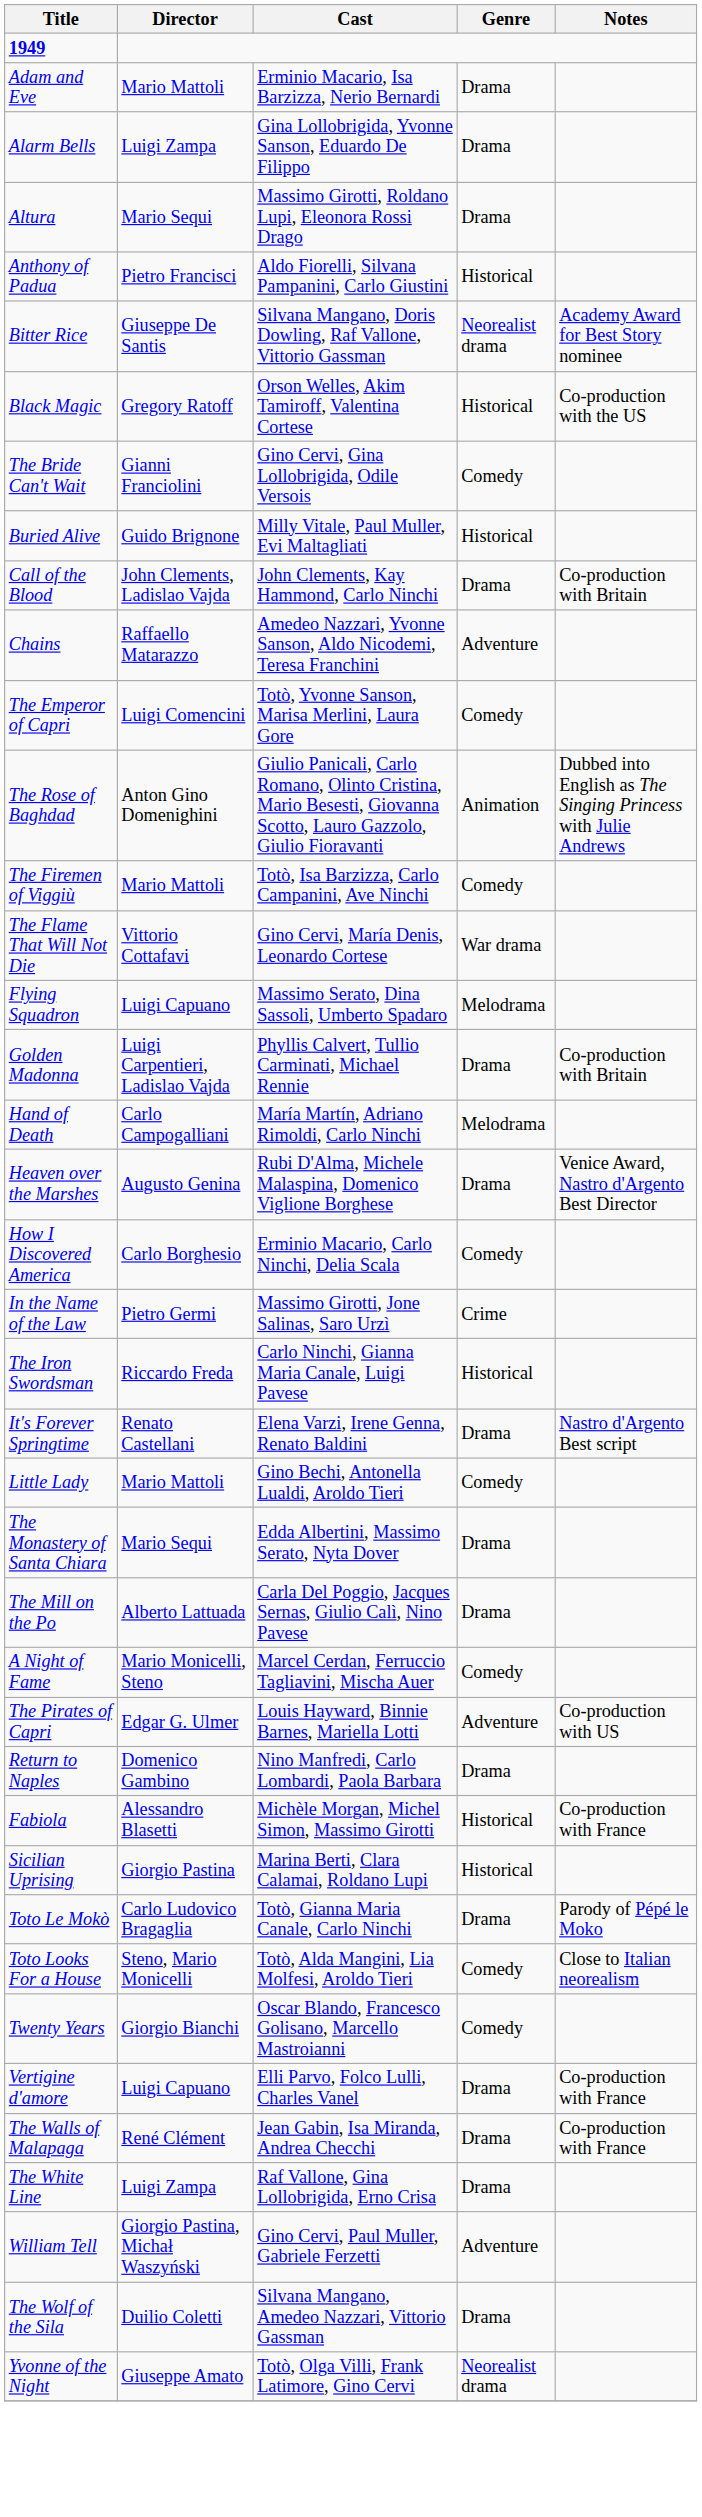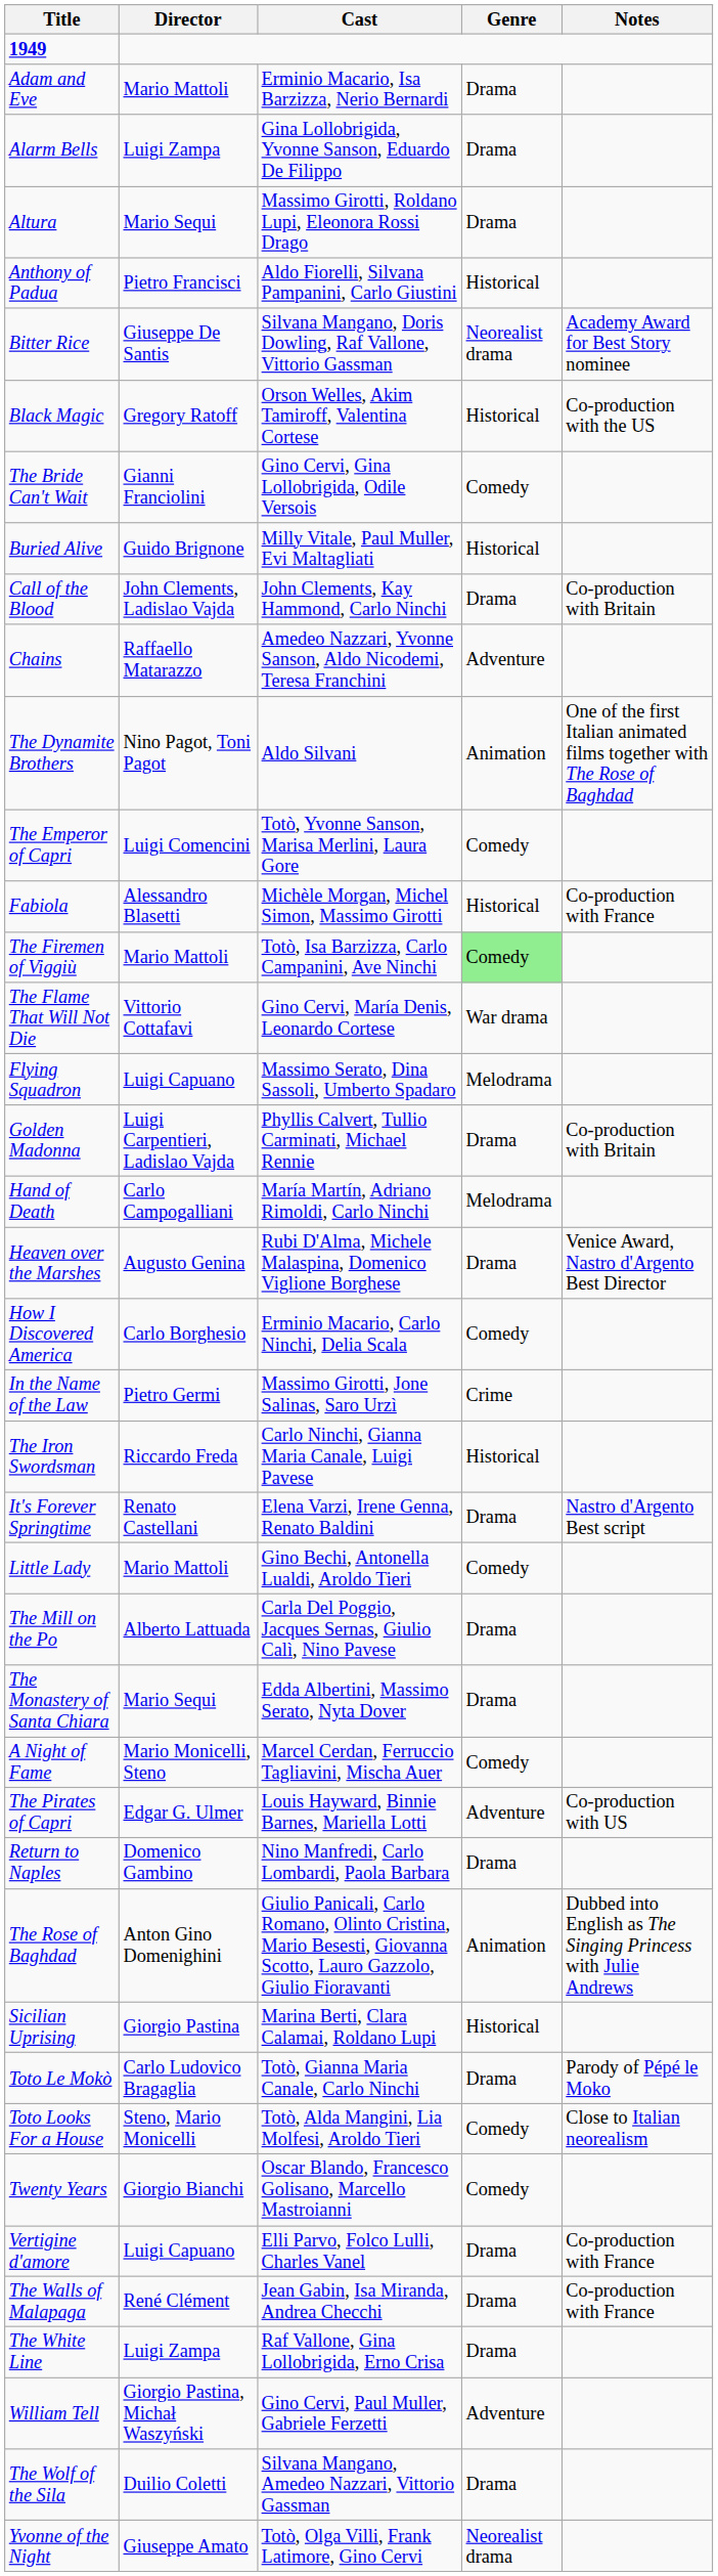 <table class="wikitable">
 <tr>
 <th>Title</th>
 <th>Director</th>
 <th>Cast</th>
 <th>Genre</th>
 <th>Notes</th>
 </tr>
 <tr>
 <td><strong><a href='#'>1949</a></strong></td>
 </tr>
 <tr>
 <td><em><a href='#'>Adam and Eve</a></em></td>
 <td><a href='#'>Mario Mattoli</a></td>
 <td><a href='#'>Erminio Macario</a>, <a href='#'>Isa Barzizza</a>, <a href='#'>Nerio Bernardi</a></td>
 <td>Drama</td>
 <td></td>
 </tr>
 <tr>
 <td><em><a href='#'>Alarm Bells</a></em></td>
 <td><a href='#'>Luigi Zampa</a></td>
 <td><a href='#'>Gina Lollobrigida</a>, <a href='#'>Yvonne Sanson</a>, <a href='#'>Eduardo De Filippo</a></td>
 <td>Drama</td>
 <td></td>
 </tr>
 <tr>
 <td><em><a href='#'>Altura</a></em></td>
 <td><a href='#'>Mario Sequi</a></td>
 <td><a href='#'>Massimo Girotti</a>, <a href='#'>Roldano Lupi</a>, <a href='#'>Eleonora Rossi Drago</a></td>
 <td>Drama</td>
 <td></td>
 </tr>
 <tr>
 <td><em><a href='#'>Anthony of Padua</a></em></td>
 <td><a href='#'>Pietro Francisci</a></td>
 <td><a href='#'>Aldo Fiorelli</a>, <a href='#'>Silvana Pampanini</a>, <a href='#'>Carlo Giustini</a></td>
 <td>Historical</td>
 <td></td>
 </tr>
 <tr>
 <td><em><a href='#'>Bitter Rice</a></em></td>
 <td><a href='#'>Giuseppe De Santis</a></td>
 <td><a href='#'>Silvana Mangano</a>, <a href='#'>Doris Dowling</a>, <a href='#'>Raf Vallone</a>, <a href='#'>Vittorio Gassman</a></td>
 <td><a href='#'>Neorealist</a> drama</td>
 <td><a href='#'>Academy Award for Best Story</a>  nominee</td>
 </tr>
 <tr>
 <td><em><a href='#'>Black Magic</a></em></td>
 <td><a href='#'>Gregory Ratoff</a></td>
 <td><a href='#'>Orson Welles</a>, <a href='#'>Akim Tamiroff</a>, <a href='#'>Valentina Cortese</a></td>
 <td>Historical</td>
 <td>Co-production with the US</td>
 </tr>
 <tr>
 <td><em><a href='#'>The Bride Can't Wait</a></em></td>
 <td><a href='#'>Gianni Franciolini</a></td>
 <td><a href='#'>Gino Cervi</a>, <a href='#'>Gina Lollobrigida</a>, <a href='#'>Odile Versois</a></td>
 <td>Comedy</td>
 <td></td>
 </tr>
 <tr>
 <td><em><a href='#'>Buried Alive</a></em></td>
 <td><a href='#'>Guido Brignone</a></td>
 <td><a href='#'>Milly Vitale</a>, <a href='#'>Paul Muller</a>, <a href='#'>Evi Maltagliati</a></td>
 <td>Historical</td>
 <td></td>
 </tr>
 <tr>
 <td><em><a href='#'>Call of the Blood</a></em></td>
 <td><a href='#'>John Clements</a>, <a href='#'>Ladislao Vajda</a></td>
 <td><a href='#'>John Clements</a>, <a href='#'>Kay Hammond</a>, <a href='#'>Carlo Ninchi</a></td>
 <td>Drama</td>
 <td>Co-production with Britain</td>
 </tr>
 <tr>
 <td><em><a href='#'>Chains</a></em></td>
 <td><a href='#'>Raffaello Matarazzo</a></td>
 <td><a href='#'>Amedeo Nazzari</a>, <a href='#'>Yvonne Sanson</a>, <a href='#'>Aldo Nicodemi</a>, <a href='#'>Teresa Franchini</a></td>
 <td>Adventure</td>
 <td></td>
 </tr>
 <tr>
+<td><em><a href='#'>The Dynamite Brothers</a></em></td>
+<td>Nino Pagot, <a href='#'>Toni Pagot</a></td>
+<td><a href='#'>Aldo Silvani</a></td>
+<td>Animation</td>
+<td>One of the first Italian animated films together with <em><a href='#'>The Rose of Baghdad</a></em></td>
+</tr>
+<tr>
 <td><em><a href='#'>The Emperor of Capri</a></em></td>
 <td><a href='#'>Luigi Comencini</a></td>
 <td><a href='#'>Totò</a>, <a href='#'>Yvonne Sanson</a>, <a href='#'>Marisa Merlini</a>, <a href='#'>Laura Gore</a></td>
 <td>Comedy</td>
 <td></td>
 </tr>
 <tr>
-<td><em><a href='#'>The Rose of Baghdad</a></em></td>
-<td>Anton Gino Domenighini</td>
-<td><a href='#'>Giulio Panicali</a>, <a href='#'>Carlo Romano</a>, <a href='#'>Olinto Cristina</a>, <a href='#'>Mario Besesti</a>, <a href='#'>Giovanna Scotto</a>, <a href='#'>Lauro Gazzolo</a>, <a href='#'>Giulio Fioravanti</a></td>
-<td>Animation</td>
-<td>Dubbed into English as <em>The Singing Princess</em> with <a href='#'>Julie Andrews</a></td>
+<td><em><a href='#'>Fabiola</a></em></td>
+<td><a href='#'>Alessandro Blasetti</a></td>
+<td><a href='#'>Michèle Morgan</a>, <a href='#'>Michel Simon</a>, <a href='#'>Massimo Girotti</a></td>
+<td>Historical</td>
+<td>Co-production with France</td>
 </tr>
 <tr>
 <td><em><a href='#'>The Firemen of Viggiù</a></em></td>
 <td><a href='#'>Mario Mattoli</a></td>
 <td><a href='#'>Totò</a>, <a href='#'>Isa Barzizza</a>, <a href='#'>Carlo Campanini</a>, <a href='#'>Ave Ninchi</a></td>
-<td>Comedy</td>
+<td style="background: lightgreen;">Comedy</td>
 <td></td>
 </tr>
 <tr>
 <td><em><a href='#'>The Flame That Will Not Die</a></em></td>
 <td><a href='#'>Vittorio Cottafavi</a></td>
 <td><a href='#'>Gino Cervi</a>, <a href='#'>María Denis</a>, <a href='#'>Leonardo Cortese</a></td>
 <td>War drama</td>
 <td></td>
 </tr>
 <tr>
 <td><em><a href='#'>Flying Squadron</a></em></td>
 <td><a href='#'>Luigi Capuano</a></td>
 <td><a href='#'>Massimo Serato</a>, <a href='#'>Dina Sassoli</a>, <a href='#'>Umberto Spadaro</a></td>
 <td>Melodrama</td>
 <td></td>
 </tr>
 <tr>
 <td><em><a href='#'>Golden Madonna</a></em></td>
 <td><a href='#'>Luigi Carpentieri</a>, <a href='#'>Ladislao Vajda</a></td>
 <td><a href='#'>Phyllis Calvert</a>, <a href='#'>Tullio Carminati</a>, <a href='#'>Michael Rennie</a></td>
 <td>Drama</td>
 <td>Co-production with Britain</td>
 </tr>
 <tr>
 <td><em><a href='#'>Hand of Death</a></em></td>
 <td><a href='#'>Carlo Campogalliani</a></td>
 <td><a href='#'>María Martín</a>, <a href='#'>Adriano Rimoldi</a>, <a href='#'>Carlo Ninchi</a></td>
 <td>Melodrama</td>
 <td></td>
 </tr>
 <tr>
 <td><em><a href='#'>Heaven over the Marshes</a></em></td>
 <td><a href='#'>Augusto Genina</a></td>
 <td><a href='#'>Rubi D'Alma</a>, <a href='#'>Michele Malaspina</a>, <a href='#'>Domenico Viglione Borghese</a></td>
 <td>Drama</td>
 <td>Venice Award, <a href='#'>Nastro d'Argento</a> Best Director</td>
 </tr>
 <tr>
 <td><em><a href='#'>How I Discovered America</a></em></td>
 <td><a href='#'>Carlo Borghesio</a></td>
 <td><a href='#'>Erminio Macario</a>, <a href='#'>Carlo Ninchi</a>, <a href='#'>Delia Scala</a></td>
 <td>Comedy</td>
 <td></td>
 </tr>
 <tr>
 <td><em><a href='#'>In the Name of the Law</a></em></td>
 <td><a href='#'>Pietro Germi</a></td>
 <td><a href='#'>Massimo Girotti</a>, <a href='#'>Jone Salinas</a>, <a href='#'>Saro Urzì</a></td>
 <td>Crime</td>
 <td></td>
 </tr>
 <tr>
 <td><em><a href='#'>The Iron Swordsman</a></em></td>
 <td><a href='#'>Riccardo Freda</a></td>
 <td><a href='#'>Carlo Ninchi</a>, <a href='#'>Gianna Maria Canale</a>, <a href='#'>Luigi Pavese</a></td>
 <td>Historical</td>
 <td></td>
 </tr>
 <tr>
 <td><em><a href='#'>It's Forever Springtime</a></em></td>
 <td><a href='#'>Renato Castellani</a></td>
 <td><a href='#'>Elena Varzi</a>, <a href='#'>Irene Genna</a>, <a href='#'>Renato Baldini</a></td>
 <td>Drama</td>
 <td><a href='#'>Nastro d'Argento</a> Best script</td>
 </tr>
 <tr>
 <td><em><a href='#'>Little Lady</a></em></td>
 <td><a href='#'>Mario Mattoli</a></td>
 <td><a href='#'>Gino Bechi</a>, <a href='#'>Antonella Lualdi</a>, <a href='#'>Aroldo Tieri</a></td>
 <td>Comedy</td>
 <td></td>
 </tr>
 <tr>
-<td><em><a href='#'>The Monastery of Santa Chiara</a></em></td>
-<td><a href='#'>Mario Sequi</a></td>
-<td><a href='#'>Edda Albertini</a>, <a href='#'>Massimo Serato</a>, <a href='#'>Nyta Dover</a></td>
+<td><em><a href='#'>The Mill on the Po</a></em></td>
+<td><a href='#'>Alberto Lattuada</a></td>
+<td><a href='#'>Carla Del Poggio</a>, <a href='#'>Jacques Sernas</a>, <a href='#'>Giulio Calì</a>, <a href='#'>Nino Pavese</a></td>
 <td>Drama</td>
 <td></td>
 </tr>
 <tr>
-<td><em><a href='#'>The Mill on the Po</a></em></td>
-<td><a href='#'>Alberto Lattuada</a></td>
-<td><a href='#'>Carla Del Poggio</a>, <a href='#'>Jacques Sernas</a>, <a href='#'>Giulio Calì</a>, <a href='#'>Nino Pavese</a></td>
+<td><em><a href='#'>The Monastery of Santa Chiara</a></em></td>
+<td><a href='#'>Mario Sequi</a></td>
+<td><a href='#'>Edda Albertini</a>, <a href='#'>Massimo Serato</a>, <a href='#'>Nyta Dover</a></td>
 <td>Drama</td>
 <td></td>
 </tr>
 <tr>
 <td><em><a href='#'>A Night of Fame</a></em></td>
 <td><a href='#'>Mario Monicelli</a>, <a href='#'>Steno</a></td>
 <td><a href='#'>Marcel Cerdan</a>, <a href='#'>Ferruccio Tagliavini</a>, <a href='#'>Mischa Auer</a></td>
 <td>Comedy</td>
 <td></td>
 </tr>
 <tr>
 <td><em><a href='#'>The Pirates of Capri</a></em></td>
 <td><a href='#'>Edgar G. Ulmer</a></td>
 <td><a href='#'>Louis Hayward</a>, <a href='#'>Binnie Barnes</a>, <a href='#'>Mariella Lotti</a></td>
 <td>Adventure</td>
 <td>Co-production with US</td>
 </tr>
 <tr>
 <td><em><a href='#'>Return to Naples</a></em></td>
 <td><a href='#'>Domenico Gambino</a></td>
 <td><a href='#'>Nino Manfredi</a>, <a href='#'>Carlo Lombardi</a>, <a href='#'>Paola Barbara</a></td>
 <td>Drama</td>
 <td></td>
 </tr>
 <tr>
-<td><em><a href='#'>Fabiola</a></em></td>
-<td><a href='#'>Alessandro Blasetti</a></td>
-<td><a href='#'>Michèle Morgan</a>, <a href='#'>Michel Simon</a>, <a href='#'>Massimo Girotti</a></td>
-<td>Historical</td>
-<td>Co-production with France</td>
+<td><em><a href='#'>The Rose of Baghdad</a></em></td>
+<td>Anton Gino Domenighini</td>
+<td><a href='#'>Giulio Panicali</a>, <a href='#'>Carlo Romano</a>, <a href='#'>Olinto Cristina</a>, <a href='#'>Mario Besesti</a>, <a href='#'>Giovanna Scotto</a>, <a href='#'>Lauro Gazzolo</a>, <a href='#'>Giulio Fioravanti</a></td>
+<td>Animation</td>
+<td>Dubbed into English as <em>The Singing Princess</em> with <a href='#'>Julie Andrews</a></td>
 </tr>
 <tr>
 <td><em><a href='#'>Sicilian Uprising</a></em></td>
 <td><a href='#'>Giorgio Pastina</a></td>
 <td><a href='#'>Marina Berti</a>, <a href='#'>Clara Calamai</a>, <a href='#'>Roldano Lupi</a></td>
 <td>Historical</td>
 <td></td>
 </tr>
 <tr>
 <td><em><a href='#'>Toto Le Mokò</a></em></td>
 <td><a href='#'>Carlo Ludovico Bragaglia</a></td>
 <td><a href='#'>Totò</a>, <a href='#'>Gianna Maria Canale</a>, <a href='#'>Carlo Ninchi</a></td>
 <td>Drama</td>
 <td>Parody of <a href='#'>Pépé le Moko</a></td>
 </tr>
 <tr>
 <td><em><a href='#'>Toto Looks For a House</a></em></td>
 <td><a href='#'>Steno</a>, <a href='#'>Mario Monicelli</a></td>
 <td><a href='#'>Totò</a>, <a href='#'>Alda Mangini</a>, <a href='#'>Lia Molfesi</a>, <a href='#'>Aroldo Tieri</a></td>
 <td>Comedy</td>
 <td>Close to <a href='#'>Italian neorealism</a></td>
 </tr>
 <tr>
 <td><em><a href='#'>Twenty Years</a></em></td>
 <td><a href='#'>Giorgio Bianchi</a></td>
 <td><a href='#'>Oscar Blando</a>, <a href='#'>Francesco Golisano</a>, <a href='#'>Marcello Mastroianni</a></td>
 <td>Comedy</td>
 <td></td>
 </tr>
 <tr>
 <td><em><a href='#'>Vertigine d'amore</a></em></td>
 <td><a href='#'>Luigi Capuano</a></td>
 <td><a href='#'>Elli Parvo</a>, <a href='#'>Folco Lulli</a>, <a href='#'>Charles Vanel</a></td>
 <td>Drama</td>
 <td>Co-production with France</td>
 </tr>
 <tr>
 <td><em><a href='#'>The Walls of Malapaga</a></em></td>
 <td><a href='#'>René Clément</a></td>
 <td><a href='#'>Jean Gabin</a>, <a href='#'>Isa Miranda</a>, <a href='#'>Andrea Checchi</a></td>
 <td>Drama</td>
 <td>Co-production with France</td>
 </tr>
 <tr>
 <td><em><a href='#'>The White Line</a></em></td>
 <td><a href='#'>Luigi Zampa</a></td>
 <td><a href='#'>Raf Vallone</a>, <a href='#'>Gina Lollobrigida</a>, <a href='#'>Erno Crisa</a></td>
 <td>Drama</td>
 <td></td>
 </tr>
 <tr>
 <td><em><a href='#'>William Tell</a></em></td>
 <td><a href='#'>Giorgio Pastina</a>, <a href='#'>Michał Waszyński</a></td>
 <td><a href='#'>Gino Cervi</a>, <a href='#'>Paul Muller</a>, <a href='#'>Gabriele Ferzetti</a></td>
 <td>Adventure</td>
 <td></td>
 </tr>
 <tr>
 <td><em><a href='#'>The Wolf of the Sila</a></em></td>
 <td><a href='#'>Duilio Coletti</a></td>
 <td><a href='#'>Silvana Mangano</a>, <a href='#'>Amedeo Nazzari</a>, <a href='#'>Vittorio Gassman</a></td>
 <td>Drama</td>
 <td></td>
 </tr>
 <tr>
 <td><em><a href='#'>Yvonne of the Night</a></em></td>
 <td><a href='#'>Giuseppe Amato</a></td>
 <td><a href='#'>Totò</a>, <a href='#'>Olga Villi</a>, <a href='#'>Frank Latimore</a>, <a href='#'>Gino Cervi</a></td>
 <td><a href='#'>Neorealist</a> drama</td>
 <td></td>
 </tr>
 <tr>
 </tr>
 </table>
